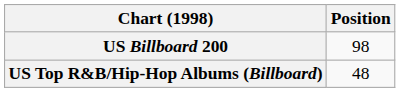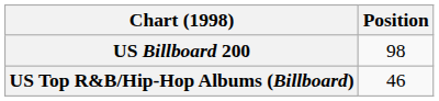 <table class="wikitable sortable plainrowheaders" style="text-align:center">
 <tr>
 <th scope="col">Chart (1998)</th>
 <th scope="col">Position</th>
 </tr>
 <tr>
 <th scope="row">US <em>Billboard</em> 200</th>
 <td>98</td>
 </tr>
 <tr>
 <th scope="row">US Top R&B/Hip-Hop Albums (<em>Billboard</em>)</th>
-<td>48</td>
+<td>46</td>
 </tr>
 </table>
